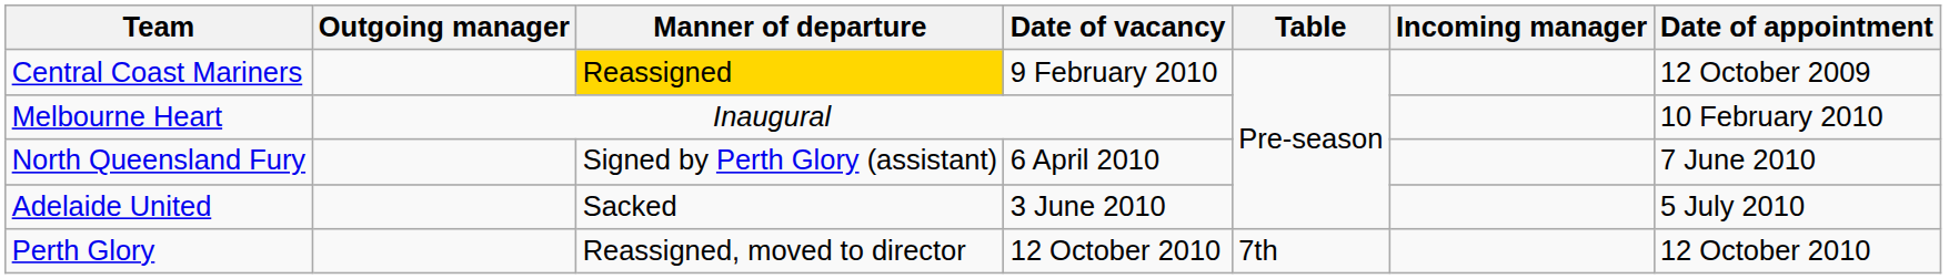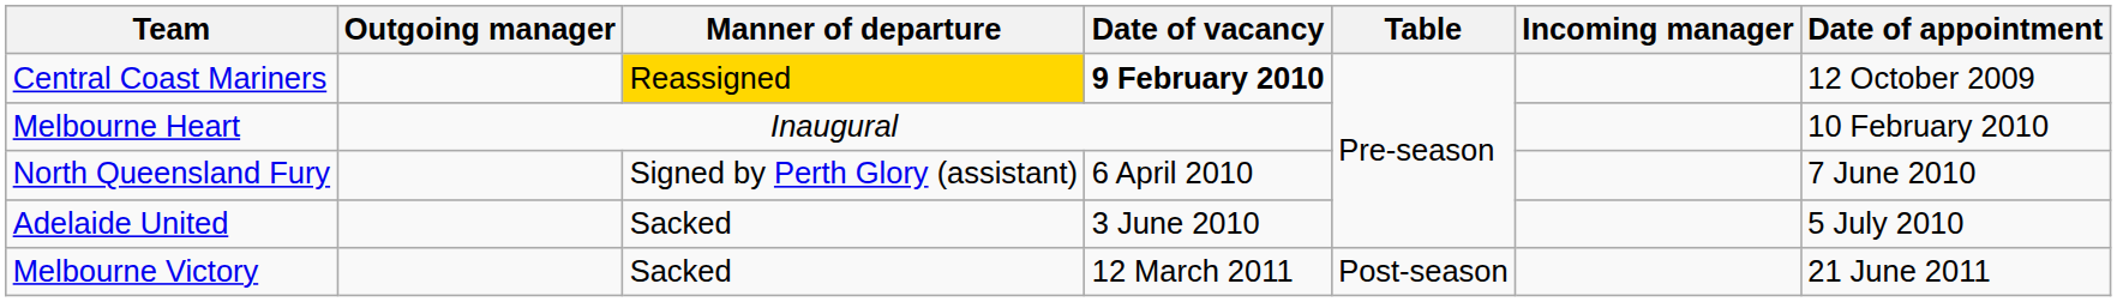 <table class="wikitable sortable">
 <tr>
 <th>Team</th>
 <th>Outgoing manager</th>
 <th>Manner of departure</th>
 <th>Date of vacancy</th>
 <th>Table</th>
 <th>Incoming manager</th>
 <th>Date of appointment</th>
 </tr>
 <tr>
 <td><a href='#'>Central Coast Mariners</a></td>
 <td></td>
 <td style="background: gold;">Reassigned</td>
-<td>9 February 2010</td>
+<td><strong>9 February 2010</strong></td>
 <td rowspan=4>Pre-season</td>
 <td></td>
 <td>12 October 2009</td>
 </tr>
 <tr>
 <td><a href='#'>Melbourne Heart</a></td>
 <td colspan=3 style="text-align:center"><em>Inaugural</em></td>
 <td></td>
 <td>10 February 2010</td>
 </tr>
 <tr>
 <td><a href='#'>North Queensland Fury</a></td>
 <td></td>
 <td>Signed by <a href='#'>Perth Glory</a> (assistant)</td>
 <td>6 April 2010</td>
 <td></td>
 <td>7 June 2010</td>
 </tr>
 <tr>
 <td><a href='#'>Adelaide United</a></td>
 <td></td>
 <td>Sacked</td>
 <td>3 June 2010</td>
 <td></td>
 <td>5 July 2010</td>
 </tr>
 <tr>
-<td><a href='#'>Perth Glory</a></td>
+<td><a href='#'>Melbourne Victory</a></td>
 <td></td>
-<td>Reassigned, moved to director</td>
-<td>12 October 2010</td>
-<td>7th</td>
+<td>Sacked</td>
+<td>12 March 2011</td>
+<td>Post-season</td>
 <td></td>
-<td>12 October 2010</td>
+<td>21 June 2011</td>
 </tr>
 </table>
